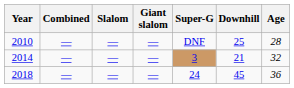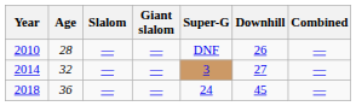 <table class=wikitable style="text-align:center">
 <tr>
 <th>  Year  </th>
-<th>Combined</th>
+<th> Age </th>
 <th> Slalom </th>
 <th>Giant<br> slalom </th>
 <th>Super-G</th>
 <th>Downhill</th>
-<th> Age </th>
+<th>Combined</th>
 </tr>
 <tr>
 <td><a href='#'>2010</a></td>
-<td><a href='#'>—</a></td>
+<td><em>28</em></td>
 <td><a href='#'>—</a></td>
 <td><a href='#'>—</a></td>
 <td><a href='#'>DNF</a></td>
-<td><a href='#'>25</a></td>
-<td><em>28</em></td>
+<td><a href='#'>26</a></td>
+<td><a href='#'>—</a></td>
 </tr>
 <tr>
 <td><a href='#'>2014</a></td>
-<td><a href='#'>—</a></td>
+<td><em>32</em></td>
 <td><a href='#'>—</a></td>
 <td><a href='#'>—</a></td>
 <td style="background:#c96;"><a href='#'>3</a></td>
-<td><a href='#'>21</a></td>
-<td><em>32</em></td>
+<td><a href='#'>27</a></td>
+<td><a href='#'>—</a></td>
 </tr>
 <tr>
 <td><a href='#'>2018</a></td>
-<td><a href='#'>—</a></td>
+<td><em>36</em></td>
 <td><a href='#'>—</a></td>
 <td><a href='#'>—</a></td>
 <td><a href='#'>24</a></td>
 <td><a href='#'>45</a></td>
-<td><em>36</em></td>
+<td><a href='#'>—</a></td>
 </tr>
 </table>
